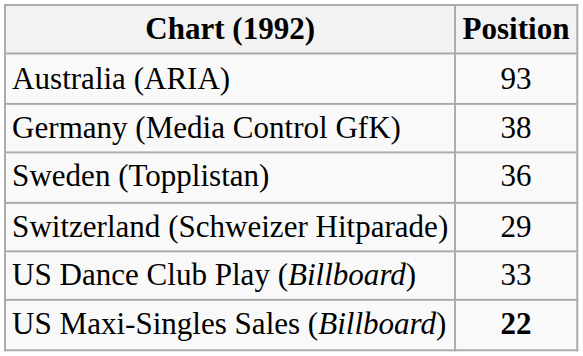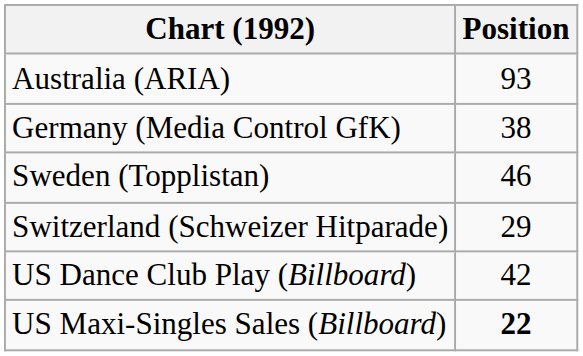 <table class="wikitable sortable">
 <tr>
 <th>Chart (1992)</th>
 <th>Position</th>
 </tr>
 <tr>
 <td>Australia (ARIA)</td>
 <td align="center">93</td>
 </tr>
 <tr>
 <td>Germany (Media Control GfK)</td>
 <td align="center">38</td>
 </tr>
 <tr>
 <td>Sweden (Topplistan)</td>
-<td align="center">36</td>
+<td align="center">46</td>
 </tr>
 <tr>
 <td>Switzerland (Schweizer Hitparade)</td>
 <td align="center">29</td>
 </tr>
 <tr>
 <td>US Dance Club Play (<em>Billboard</em>)</td>
-<td align="center">33</td>
+<td align="center">42</td>
 </tr>
 <tr>
 <td>US Maxi-Singles Sales (<em>Billboard</em>)</td>
 <td align="center"><strong>22</strong></td>
 </tr>
 </table>
